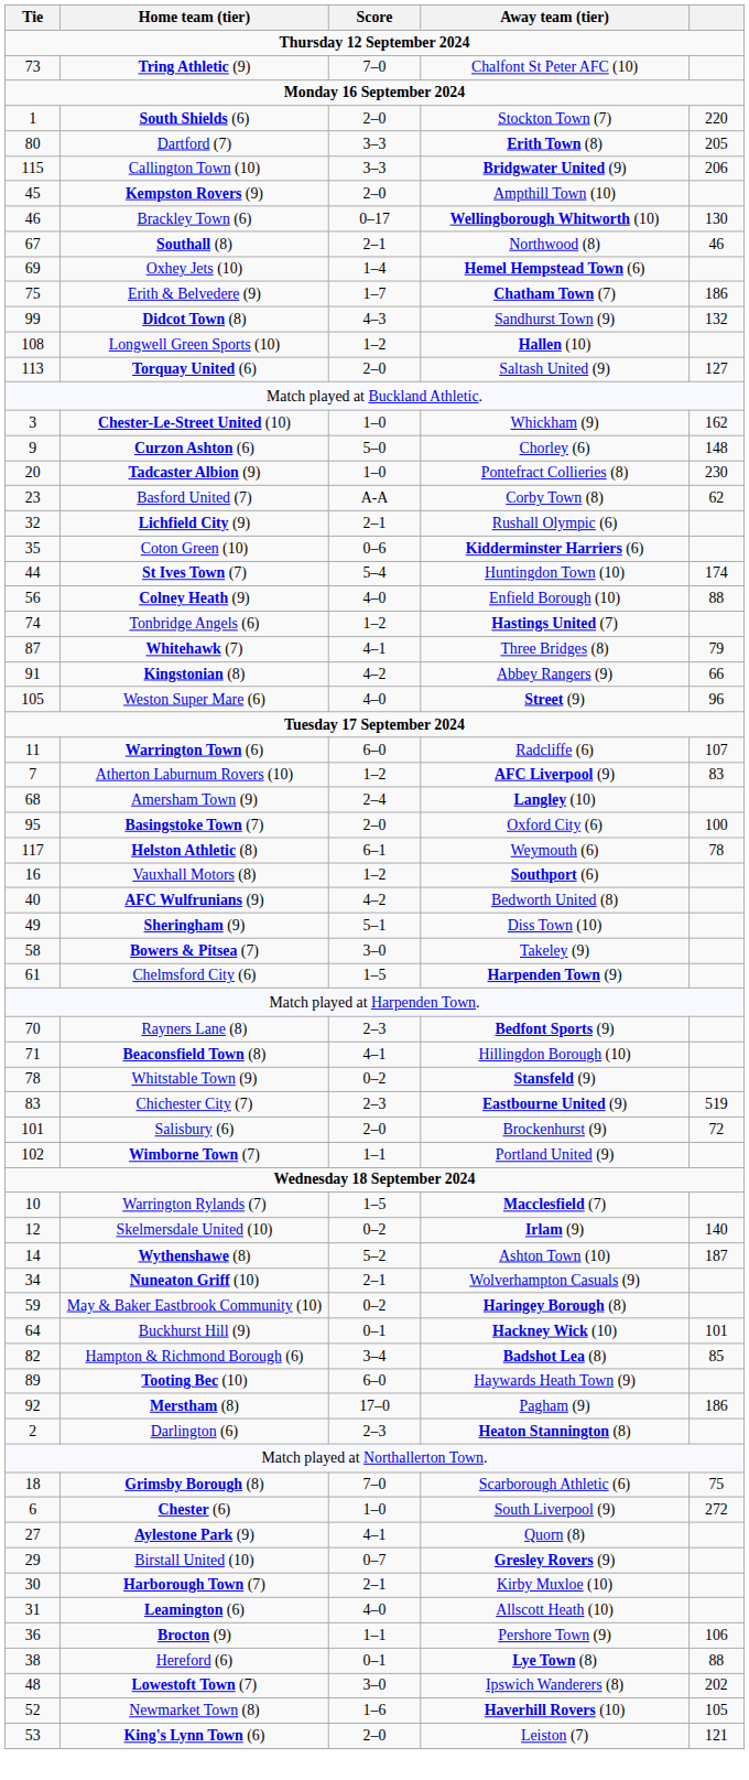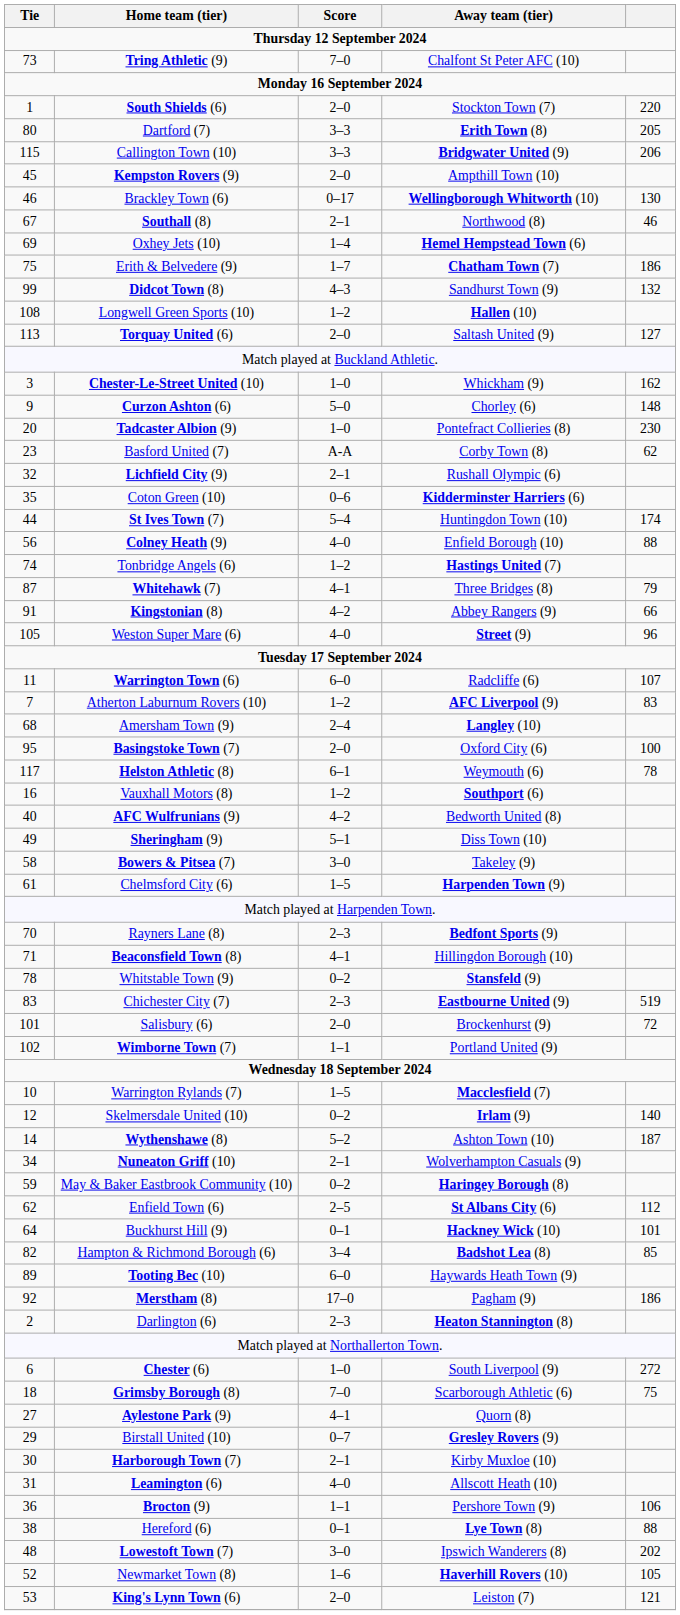 <table class="wikitable" style="width:700px;text-align:center;font-size:90%">
 <tr>
 <th scope="col" style="width: 7.50%">Tie</th>
 <th scope="col" style="width:36.25%">Home team (tier)</th>
 <th scope="col" style="width:12.50%">Score</th>
 <th scope="col" style="width:36.25%">Away team (tier)</th>
 <th scope="col" style="width: 7.50%"></th>
 </tr>
 <tr>
 <td colspan="5"><strong>Thursday 12 September 2024</strong></td>
 </tr>
 <tr>
 <td>73</td>
 <td><strong><a href='#'>Tring Athletic</a></strong> (9)</td>
 <td>7–0</td>
 <td><a href='#'>Chalfont St Peter AFC</a> (10)</td>
 <td></td>
 </tr>
 <tr>
 <td colspan="5"><strong>Monday 16 September 2024</strong></td>
 </tr>
 <tr>
 <td>1</td>
 <td><strong><a href='#'>South Shields</a></strong> (6)</td>
 <td>2–0</td>
 <td><a href='#'>Stockton Town</a> (7)</td>
 <td>220</td>
 </tr>
 <tr>
 <td>80</td>
 <td><a href='#'>Dartford</a> (7)</td>
 <td>3–3 </td>
 <td><strong><a href='#'>Erith Town</a></strong> (8)</td>
 <td>205</td>
 </tr>
 <tr>
 <td>115</td>
 <td><a href='#'>Callington Town</a> (10)</td>
 <td>3–3 </td>
 <td><strong><a href='#'>Bridgwater United</a></strong> (9)</td>
 <td>206</td>
 </tr>
 <tr>
 <td>45</td>
 <td><strong><a href='#'>Kempston Rovers</a></strong> (9)</td>
 <td>2–0</td>
 <td><a href='#'>Ampthill Town</a> (10)</td>
 <td></td>
 </tr>
 <tr>
 <td>46</td>
 <td><a href='#'>Brackley Town</a> (6)</td>
 <td>0–17</td>
 <td><strong><a href='#'>Wellingborough Whitworth</a></strong> (10)</td>
 <td>130</td>
 </tr>
 <tr>
 <td>67</td>
 <td><strong><a href='#'>Southall</a></strong> (8)</td>
 <td>2–1</td>
 <td><a href='#'>Northwood</a> (8)</td>
 <td>46</td>
 </tr>
 <tr>
 <td>69</td>
 <td><a href='#'>Oxhey Jets</a> (10)</td>
 <td>1–4</td>
 <td><strong><a href='#'>Hemel Hempstead Town</a></strong> (6)</td>
 <td></td>
 </tr>
 <tr>
 <td>75</td>
 <td><a href='#'>Erith & Belvedere</a> (9)</td>
 <td>1–7</td>
 <td><strong><a href='#'>Chatham Town</a></strong> (7)</td>
 <td>186</td>
 </tr>
 <tr>
 <td>99</td>
 <td><strong><a href='#'>Didcot Town</a></strong> (8)</td>
 <td>4–3</td>
 <td><a href='#'>Sandhurst Town</a> (9)</td>
 <td>132</td>
 </tr>
 <tr>
 <td>108</td>
 <td><a href='#'>Longwell Green Sports</a> (10)</td>
 <td>1–2</td>
 <td><strong><a href='#'>Hallen</a></strong> (10)</td>
 <td></td>
 </tr>
 <tr>
 <td>113</td>
 <td><strong><a href='#'>Torquay United</a></strong> (6)</td>
 <td>2–0</td>
 <td><a href='#'>Saltash United</a> (9)</td>
 <td>127</td>
 </tr>
 <tr>
 <td colspan="5" style="background:GhostWhite;height:20px;text-align:center">Match played at <a href='#'> Buckland Athletic</a>.</td>
 </tr>
 <tr>
 <td>3</td>
 <td><strong> <a href='#'>Chester-Le-Street United</a></strong> (10)</td>
 <td>1–0</td>
 <td><a href='#'>Whickham</a> (9)</td>
 <td>162</td>
 </tr>
 <tr>
 <td>9</td>
 <td><strong><a href='#'>Curzon Ashton</a></strong> (6)</td>
 <td>5–0</td>
 <td><a href='#'>Chorley</a> (6)</td>
 <td>148</td>
 </tr>
 <tr>
 <td>20</td>
 <td><strong><a href='#'>Tadcaster Albion</a></strong> (9)</td>
 <td>1–0</td>
 <td><a href='#'>Pontefract Collieries</a> (8)</td>
 <td>230</td>
 </tr>
 <tr>
 <td>23</td>
 <td><a href='#'>Basford United</a> (7)</td>
 <td>A-A</td>
 <td><a href='#'>Corby Town</a> (8)</td>
 <td>62</td>
 </tr>
 <tr>
 <td>32</td>
 <td><strong><a href='#'>Lichfield City</a></strong> (9)</td>
 <td>2–1</td>
 <td><a href='#'>Rushall Olympic</a> (6)</td>
 <td></td>
 </tr>
 <tr>
 <td>35</td>
 <td><a href='#'>Coton Green</a> (10)</td>
 <td>0–6</td>
 <td><strong><a href='#'>Kidderminster Harriers</a></strong> (6)</td>
 <td></td>
 </tr>
 <tr>
 <td>44</td>
 <td><strong><a href='#'>St Ives Town</a></strong> (7)</td>
 <td>5–4</td>
 <td><a href='#'>Huntingdon Town</a> (10)</td>
 <td>174</td>
 </tr>
 <tr>
 <td>56</td>
 <td><strong><a href='#'>Colney Heath</a></strong> (9)</td>
 <td>4–0</td>
 <td><a href='#'>Enfield Borough</a> (10)</td>
 <td>88</td>
 </tr>
 <tr>
 <td>74</td>
 <td><a href='#'>Tonbridge Angels</a> (6)</td>
 <td>1–2</td>
 <td><strong><a href='#'>Hastings United</a></strong> (7)</td>
 <td></td>
 </tr>
 <tr>
 <td>87</td>
 <td><strong><a href='#'>Whitehawk</a></strong> (7)</td>
 <td>4–1</td>
 <td><a href='#'>Three Bridges</a> (8)</td>
 <td>79</td>
 </tr>
 <tr>
 <td>91</td>
 <td><strong> <a href='#'>Kingstonian</a></strong> (8)</td>
 <td>4–2</td>
 <td><a href='#'>Abbey Rangers</a> (9)</td>
 <td>66</td>
 </tr>
 <tr>
 <td>105</td>
 <td><a href='#'>Weston Super Mare</a> (6)</td>
 <td>4–0</td>
 <td><strong><a href='#'>Street</a></strong> (9)</td>
 <td>96</td>
 </tr>
 <tr>
 <td colspan="5"><strong>Tuesday 17 September 2024</strong></td>
 </tr>
 <tr>
 <td>11</td>
 <td><strong><a href='#'>Warrington Town</a></strong> (6)</td>
 <td>6–0</td>
 <td><a href='#'>Radcliffe</a> (6)</td>
 <td>107</td>
 </tr>
 <tr>
 <td>7</td>
 <td><a href='#'> Atherton Laburnum Rovers</a> (10)</td>
 <td>1–2</td>
 <td><strong><a href='#'>AFC Liverpool</a></strong> (9)</td>
 <td>83</td>
 </tr>
 <tr>
 <td>68</td>
 <td><a href='#'>Amersham Town</a> (9)</td>
 <td>2–4</td>
 <td><strong> <a href='#'>Langley</a></strong> (10)</td>
 <td></td>
 </tr>
 <tr>
 <td>95</td>
 <td><strong><a href='#'>Basingstoke Town</a></strong> (7)</td>
 <td>2–0</td>
 <td><a href='#'>Oxford City</a> (6)</td>
 <td>100</td>
 </tr>
 <tr>
 <td>117</td>
 <td><strong><a href='#'>Helston Athletic</a></strong> (8)</td>
 <td>6–1</td>
 <td><a href='#'>Weymouth</a> (6)</td>
 <td>78</td>
 </tr>
 <tr>
 <td>16</td>
 <td><a href='#'>Vauxhall Motors</a> (8)</td>
 <td>1–2</td>
 <td><strong><a href='#'>Southport</a></strong> (6)</td>
 <td></td>
 </tr>
 <tr>
 <td>40</td>
 <td><strong><a href='#'>AFC Wulfrunians</a></strong> (9)</td>
 <td>4–2</td>
 <td><a href='#'>Bedworth United</a> (8)</td>
 <td></td>
 </tr>
 <tr>
 <td>49</td>
 <td><strong> <a href='#'>Sheringham</a></strong> (9)</td>
 <td>5–1</td>
 <td><a href='#'>Diss Town</a> (10)</td>
 <td></td>
 </tr>
 <tr>
 <td>58</td>
 <td><strong><a href='#'>Bowers & Pitsea</a></strong> (7)</td>
 <td>3–0</td>
 <td><a href='#'>Takeley</a> (9)</td>
 <td></td>
 </tr>
 <tr>
 <td>61</td>
 <td><a href='#'>Chelmsford City</a> (6)</td>
 <td>1–5</td>
 <td><strong><a href='#'>Harpenden Town</a></strong> (9)</td>
 <td></td>
 </tr>
 <tr>
 <td colspan="5" style="background:GhostWhite;height:20px;text-align:center">Match played at <a href='#'> Harpenden Town</a>.</td>
 </tr>
 <tr>
 <td>70</td>
 <td><a href='#'>Rayners Lane</a> (8)</td>
 <td>2–3</td>
 <td><strong><a href='#'>Bedfont Sports</a></strong> (9)</td>
 <td></td>
 </tr>
 <tr>
 <td>71</td>
 <td><strong><a href='#'>Beaconsfield Town</a></strong> (8)</td>
 <td>4–1</td>
 <td><a href='#'>Hillingdon Borough</a> (10)</td>
 <td></td>
 </tr>
 <tr>
 <td>78</td>
 <td><a href='#'>Whitstable Town</a> (9)</td>
 <td>0–2</td>
 <td><strong><a href='#'>Stansfeld</a></strong> (9)</td>
 <td></td>
 </tr>
 <tr>
 <td>83</td>
 <td><a href='#'>Chichester City</a> (7)</td>
 <td>2–3</td>
 <td><strong><a href='#'>Eastbourne United</a></strong> (9)</td>
 <td>519</td>
 </tr>
 <tr>
 <td>101</td>
 <td><a href='#'>Salisbury</a> (6)</td>
 <td>2–0</td>
 <td><a href='#'>Brockenhurst</a> (9)</td>
 <td>72</td>
 </tr>
 <tr>
 <td>102</td>
 <td><strong><a href='#'>Wimborne Town</a></strong> (7)</td>
 <td>1–1 </td>
 <td><a href='#'>Portland United</a> (9)</td>
 <td></td>
 </tr>
 <tr>
 <td colspan="5"><strong>Wednesday 18 September 2024</strong></td>
 </tr>
 <tr>
 <td>10</td>
 <td><a href='#'>Warrington Rylands</a> (7)</td>
 <td>1–5</td>
 <td><strong> <a href='#'>Macclesfield</a></strong> (7)</td>
 <td></td>
 </tr>
 <tr>
 <td>12</td>
 <td><a href='#'>Skelmersdale United</a> (10)</td>
 <td>0–2</td>
 <td><strong><a href='#'>Irlam</a></strong> (9)</td>
 <td>140</td>
 </tr>
 <tr>
 <td>14</td>
 <td><strong><a href='#'>Wythenshawe</a></strong> (8)</td>
 <td>5–2</td>
 <td><a href='#'>Ashton Town</a> (10)</td>
 <td>187</td>
 </tr>
 <tr>
 <td>34</td>
 <td><strong> <a href='#'>Nuneaton Griff</a></strong> (10)</td>
 <td>2–1</td>
 <td><a href='#'>Wolverhampton Casuals</a> (9)</td>
 <td></td>
 </tr>
 <tr>
 <td>59</td>
 <td><a href='#'>May & Baker Eastbrook Community</a> (10)</td>
 <td>0–2</td>
 <td><strong><a href='#'>Haringey Borough</a></strong> (8)</td>
 <td></td>
 </tr>
 <tr>
+<td>62</td>
+<td><a href='#'>Enfield Town</a> (6)</td>
+<td>2–5</td>
+<td><strong><a href='#'>St Albans City</a></strong> (6)</td>
+<td>112</td>
+</tr>
+<tr>
 <td>64</td>
 <td><a href='#'>Buckhurst Hill</a> (9)</td>
 <td>0–1</td>
 <td><strong><a href='#'>Hackney Wick</a></strong> (10)</td>
 <td>101</td>
 </tr>
 <tr>
 <td>82</td>
 <td><a href='#'>Hampton & Richmond Borough</a> (6)</td>
 <td>3–4</td>
 <td><strong><a href='#'>Badshot Lea</a></strong> (8)</td>
 <td>85</td>
 </tr>
 <tr>
 <td>89</td>
 <td><strong><a href='#'>Tooting Bec</a></strong> (10)</td>
 <td>6–0</td>
 <td><a href='#'>Haywards Heath Town</a> (9)</td>
 <td></td>
 </tr>
 <tr>
 <td>92</td>
 <td><strong><a href='#'>Merstham</a></strong> (8)</td>
 <td>17–0</td>
 <td><a href='#'>Pagham</a> (9)</td>
 <td>186</td>
 </tr>
 <tr>
 <td>2</td>
 <td><a href='#'>Darlington</a> (6)</td>
 <td>2–3</td>
 <td><strong><a href='#'>Heaton Stannington</a></strong> (8)</td>
 <td></td>
 </tr>
 <tr>
 <td colspan="5" style="background:GhostWhite;height:20px;text-align:center">Match played at <a href='#'>Northallerton Town</a>.</td>
 </tr>
 <tr>
+<td>6</td>
+<td><strong><a href='#'>Chester</a></strong> (6)</td>
+<td>1–0</td>
+<td><a href='#'>South Liverpool</a> (9)</td>
+<td>272</td>
+</tr>
+<tr>
 <td>18</td>
 <td><strong><a href='#'>Grimsby Borough</a></strong> (8)</td>
 <td>7–0</td>
 <td><a href='#'>Scarborough Athletic</a> (6)</td>
 <td>75</td>
-</tr>
-<tr>
-<td>6</td>
-<td><strong><a href='#'>Chester</a></strong> (6)</td>
-<td>1–0</td>
-<td><a href='#'>South Liverpool</a> (9)</td>
-<td>272</td>
 </tr>
 <tr>
 <td>27</td>
 <td><strong><a href='#'>Aylestone Park</a></strong> (9)</td>
 <td>4–1</td>
 <td><a href='#'>Quorn</a> (8)</td>
 <td></td>
 </tr>
 <tr>
 <td>29</td>
 <td><a href='#'>Birstall United</a> (10)</td>
 <td>0–7</td>
 <td><strong><a href='#'>Gresley Rovers</a></strong> (9)</td>
 <td></td>
 </tr>
 <tr>
 <td>30</td>
 <td><strong><a href='#'>Harborough Town</a></strong> (7)</td>
 <td>2–1</td>
 <td><a href='#'> Kirby Muxloe</a> (10)</td>
 <td></td>
 </tr>
 <tr>
 <td>31</td>
 <td><strong><a href='#'>Leamington</a></strong> (6)</td>
 <td>4–0</td>
 <td><a href='#'>Allscott Heath</a> (10)</td>
 <td></td>
 </tr>
 <tr>
 <td>36</td>
 <td><strong><a href='#'>Brocton</a></strong> (9)</td>
 <td>1–1 </td>
 <td><a href='#'>Pershore Town</a> (9)</td>
 <td>106</td>
 </tr>
 <tr>
 <td>38</td>
 <td><a href='#'>Hereford</a> (6)</td>
 <td>0–1</td>
 <td><strong><a href='#'>Lye Town</a></strong> (8)</td>
 <td>88</td>
 </tr>
 <tr>
 <td>48</td>
 <td><strong><a href='#'>Lowestoft Town</a></strong> (7)</td>
 <td>3–0</td>
 <td><a href='#'>Ipswich Wanderers</a> (8)</td>
 <td>202</td>
 </tr>
 <tr>
 <td>52</td>
 <td><a href='#'>Newmarket Town</a> (8)</td>
 <td>1–6</td>
 <td><strong><a href='#'>Haverhill Rovers</a></strong> (10)</td>
 <td>105</td>
 </tr>
 <tr>
 <td>53</td>
 <td><strong><a href='#'>King's Lynn Town</a></strong> (6)</td>
 <td>2–0</td>
 <td><a href='#'>Leiston</a> (7)</td>
 <td>121</td>
 </tr>
 <tr>
 </tr>
 </table>
